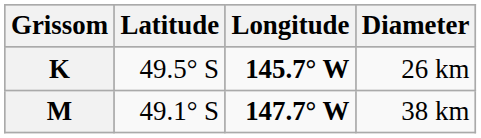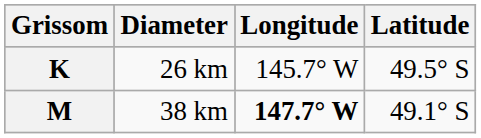 <table class="wikitable" style="text-align: right;">
 <tr>
 <th scope="col">Grissom</th>
+<th scope="col">Diameter</th>
+<th scope="col">Longitude</th>
 <th scope="col">Latitude</th>
-<th scope="col">Longitude</th>
-<th scope="col">Diameter</th>
 </tr>
 <tr>
 <th scope="row">K</th>
+<td>26 km</td>
+<td>145.7° W</td>
 <td>49.5° S</td>
-<td><strong>145.7° W</strong></td>
-<td>26 km</td>
 </tr>
 <tr>
 <th scope="row">M</th>
+<td>38 km</td>
+<td><strong>147.7° W</strong></td>
 <td>49.1° S</td>
-<td><strong>147.7° W</strong></td>
-<td>38 km</td>
 </tr>
 </table>
